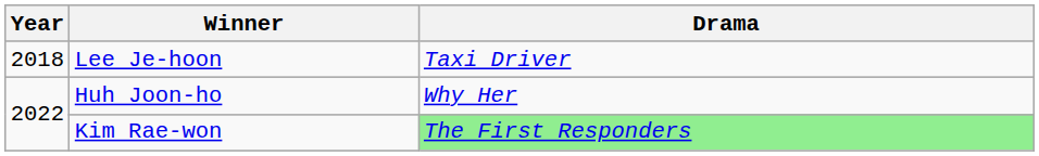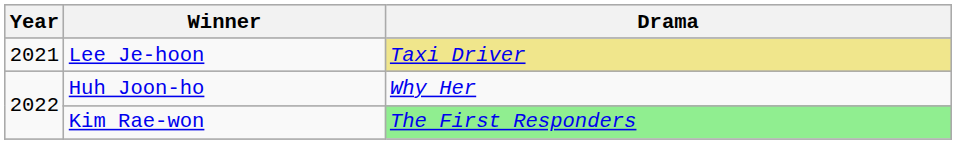 <table class="wikitable" style="width:600px">
 <tr>
 <th width=10>Year</th>
 <th>Winner</th>
 <th>Drama</th>
 </tr>
 <tr>
-<td>2018</td>
+<td>2021</td>
 <td><a href='#'>Lee Je-hoon</a></td>
-<td><em><a href='#'>Taxi Driver</a></em></td>
+<td style="background: khaki;"><em><a href='#'>Taxi Driver</a></em></td>
 </tr>
 <tr>
 <td rowspan=2>2022</td>
 <td><a href='#'>Huh Joon-ho</a></td>
 <td><em><a href='#'>Why Her</a></em></td>
 </tr>
 <tr>
 <td><a href='#'>Kim Rae-won</a></td>
 <td style="background: lightgreen;"><em><a href='#'>The First Responders</a></em></td>
 </tr>
 </table>
